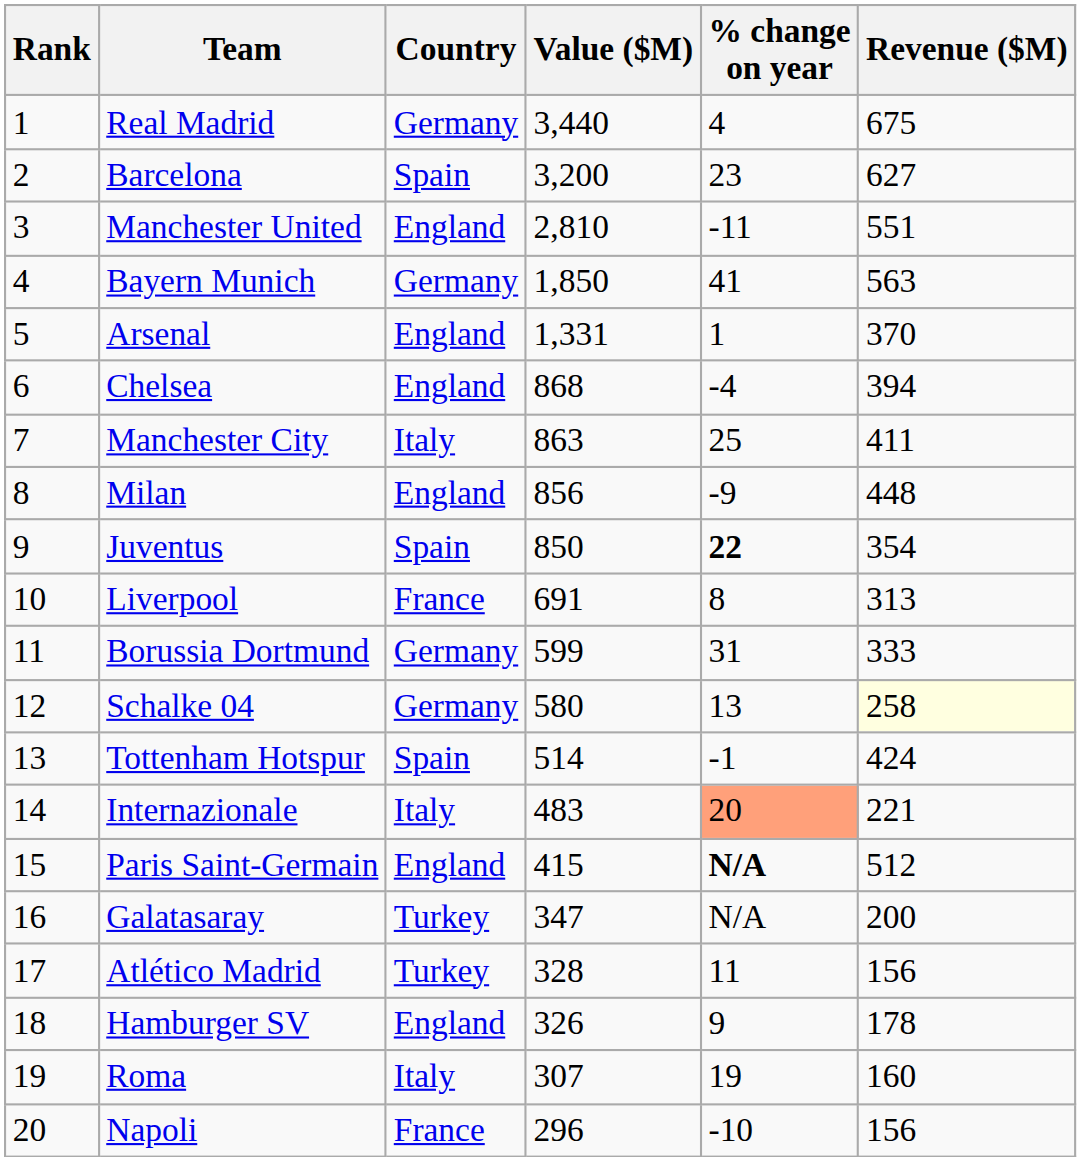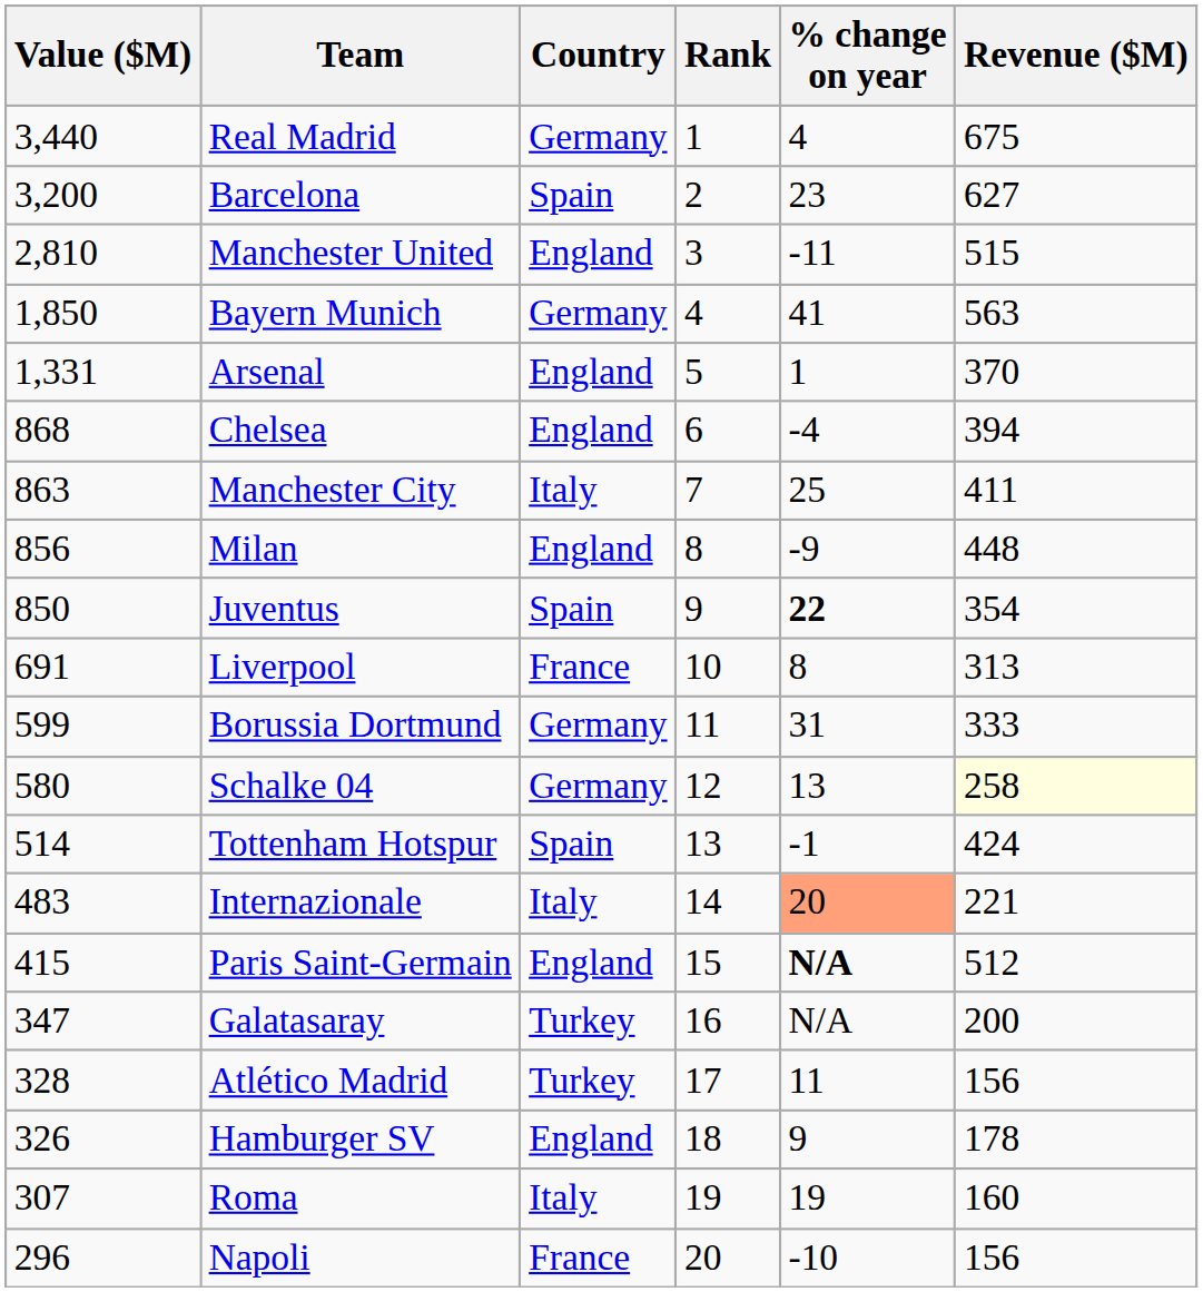 <table class="sortable wikitable">
 <tr>
-<th>Rank</th>
+<th>Value ($M)</th>
 <th>Team</th>
 <th>Country</th>
-<th>Value ($M)</th>
+<th>Rank</th>
 <th>% change<br>on year</th>
 <th>Revenue ($M)</th>
 </tr>
 <tr>
-<td>1</td>
+<td>3,440</td>
 <td><a href='#'>Real Madrid</a></td>
 <td> <a href='#'>Germany</a></td>
-<td>3,440</td>
+<td>1</td>
 <td>4</td>
 <td>675</td>
 </tr>
 <tr>
-<td>2</td>
+<td>3,200</td>
 <td><a href='#'>Barcelona</a></td>
 <td> <a href='#'>Spain</a></td>
-<td>3,200</td>
+<td>2</td>
 <td>23</td>
 <td>627</td>
 </tr>
 <tr>
-<td>3</td>
+<td>2,810</td>
 <td><a href='#'>Manchester United</a></td>
 <td> <a href='#'>England</a></td>
-<td>2,810</td>
+<td>3</td>
 <td>-11</td>
-<td>551</td>
+<td>515</td>
 </tr>
 <tr>
-<td>4</td>
+<td>1,850</td>
 <td><a href='#'>Bayern Munich</a></td>
 <td> <a href='#'>Germany</a></td>
-<td>1,850</td>
+<td>4</td>
 <td>41</td>
 <td>563</td>
 </tr>
 <tr>
-<td>5</td>
+<td>1,331</td>
 <td><a href='#'>Arsenal</a></td>
 <td> <a href='#'>England</a></td>
-<td>1,331</td>
+<td>5</td>
 <td>1</td>
 <td>370</td>
 </tr>
 <tr>
-<td>6</td>
+<td>868</td>
 <td><a href='#'>Chelsea</a></td>
 <td> <a href='#'>England</a></td>
-<td>868</td>
+<td>6</td>
 <td>-4</td>
 <td>394</td>
 </tr>
 <tr>
-<td>7</td>
+<td>863</td>
 <td><a href='#'>Manchester City</a></td>
 <td> <a href='#'>Italy</a></td>
-<td>863</td>
+<td>7</td>
 <td>25</td>
 <td>411</td>
 </tr>
 <tr>
-<td>8</td>
+<td>856</td>
 <td><a href='#'>Milan</a></td>
 <td> <a href='#'>England</a></td>
-<td>856</td>
+<td>8</td>
 <td>-9</td>
 <td>448</td>
 </tr>
 <tr>
-<td>9</td>
+<td>850</td>
 <td><a href='#'>Juventus</a></td>
 <td> <a href='#'>Spain</a></td>
-<td>850</td>
+<td>9</td>
 <td><strong>22</strong></td>
 <td>354</td>
 </tr>
 <tr>
-<td>10</td>
+<td>691</td>
 <td><a href='#'>Liverpool</a></td>
 <td> <a href='#'>France</a></td>
-<td>691</td>
+<td>10</td>
 <td>8</td>
 <td>313</td>
 </tr>
 <tr>
-<td>11</td>
+<td>599</td>
 <td><a href='#'>Borussia Dortmund</a></td>
 <td> <a href='#'>Germany</a></td>
-<td>599</td>
+<td>11</td>
 <td>31</td>
 <td>333</td>
 </tr>
 <tr>
-<td>12</td>
+<td>580</td>
 <td><a href='#'>Schalke 04</a></td>
 <td> <a href='#'>Germany</a></td>
-<td>580</td>
+<td>12</td>
 <td>13</td>
 <td style="background: lightyellow;">258</td>
 </tr>
 <tr>
-<td>13</td>
+<td>514</td>
 <td><a href='#'>Tottenham Hotspur</a></td>
 <td> <a href='#'>Spain</a></td>
-<td>514</td>
+<td>13</td>
 <td>-1</td>
 <td>424</td>
 </tr>
 <tr>
-<td>14</td>
+<td>483</td>
 <td><a href='#'>Internazionale</a></td>
 <td> <a href='#'>Italy</a></td>
-<td>483</td>
+<td>14</td>
 <td style="background: lightsalmon;">20</td>
 <td>221</td>
 </tr>
 <tr>
-<td>15</td>
+<td>415</td>
 <td><a href='#'>Paris Saint-Germain</a></td>
 <td> <a href='#'>England</a></td>
-<td>415</td>
+<td>15</td>
 <td><strong>N/A</strong></td>
 <td>512</td>
 </tr>
 <tr>
-<td>16</td>
+<td>347</td>
 <td><a href='#'>Galatasaray</a></td>
 <td> <a href='#'>Turkey</a></td>
-<td>347</td>
+<td>16</td>
 <td>N/A</td>
 <td>200</td>
 </tr>
 <tr>
-<td>17</td>
+<td>328</td>
 <td><a href='#'>Atlético Madrid</a></td>
 <td> <a href='#'>Turkey</a></td>
-<td>328</td>
+<td>17</td>
 <td>11</td>
 <td>156</td>
 </tr>
 <tr>
-<td>18</td>
+<td>326</td>
 <td><a href='#'>Hamburger SV</a></td>
 <td> <a href='#'>England</a></td>
-<td>326</td>
+<td>18</td>
 <td>9</td>
 <td>178</td>
 </tr>
 <tr>
-<td>19</td>
+<td>307</td>
 <td><a href='#'>Roma</a></td>
 <td> <a href='#'>Italy</a></td>
-<td>307</td>
+<td>19</td>
 <td>19</td>
 <td>160</td>
 </tr>
 <tr>
-<td>20</td>
+<td>296</td>
 <td><a href='#'>Napoli</a></td>
 <td> <a href='#'>France</a></td>
-<td>296</td>
+<td>20</td>
 <td>-10</td>
 <td>156</td>
 </tr>
 </table>
